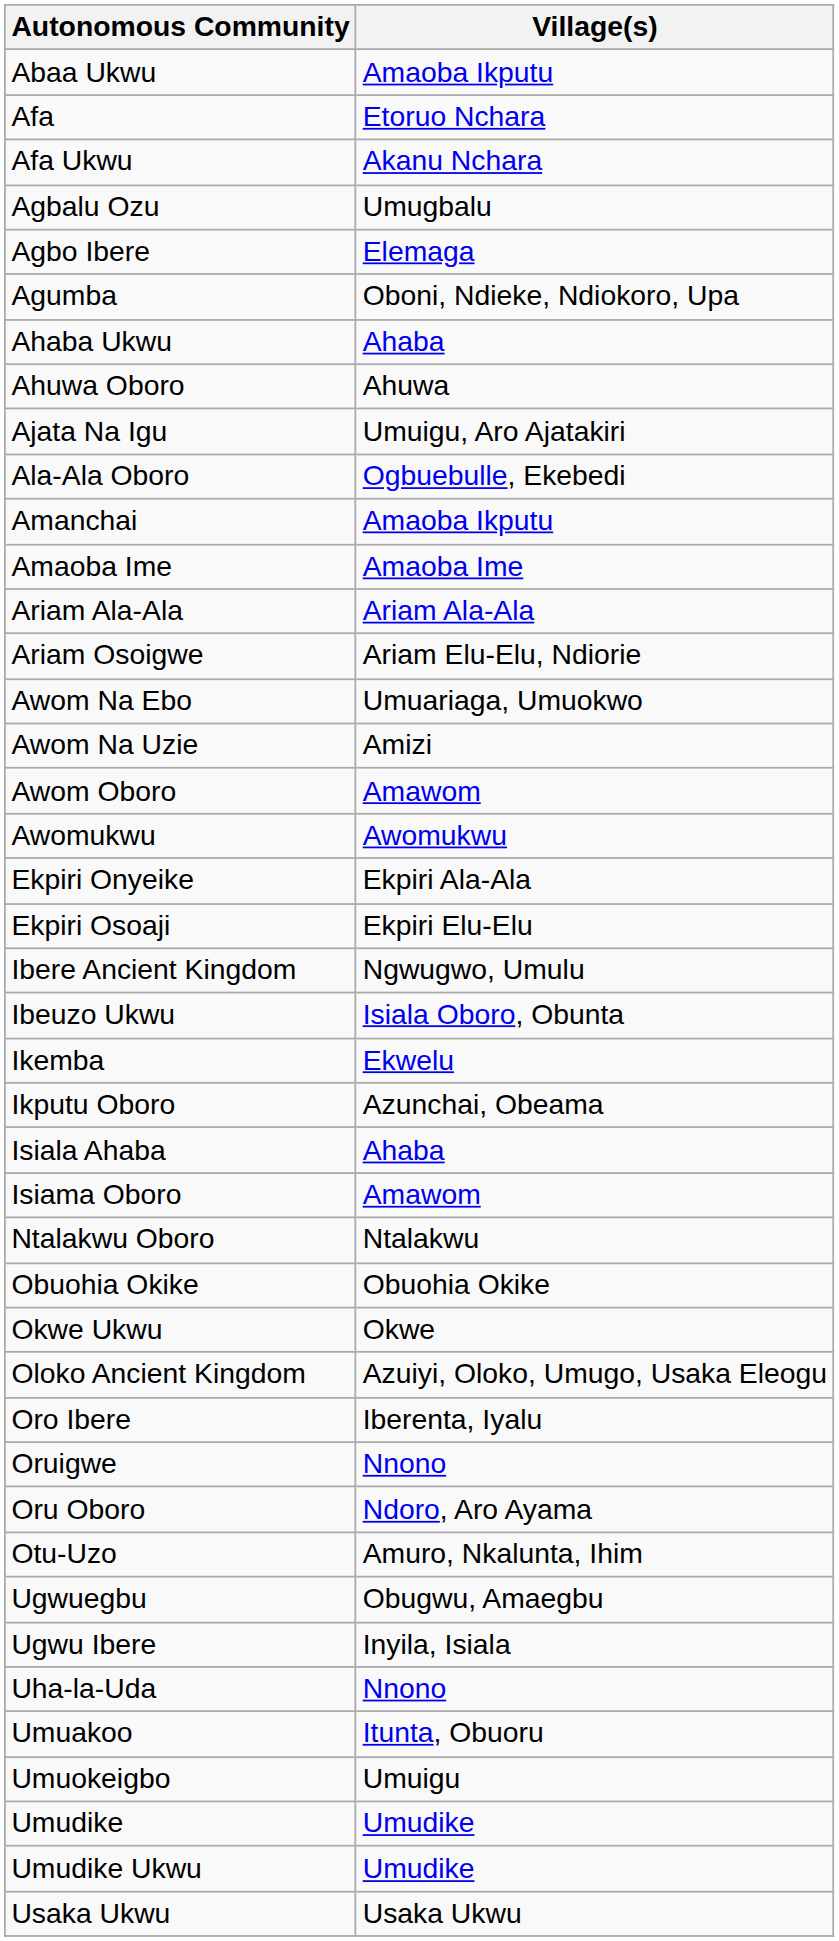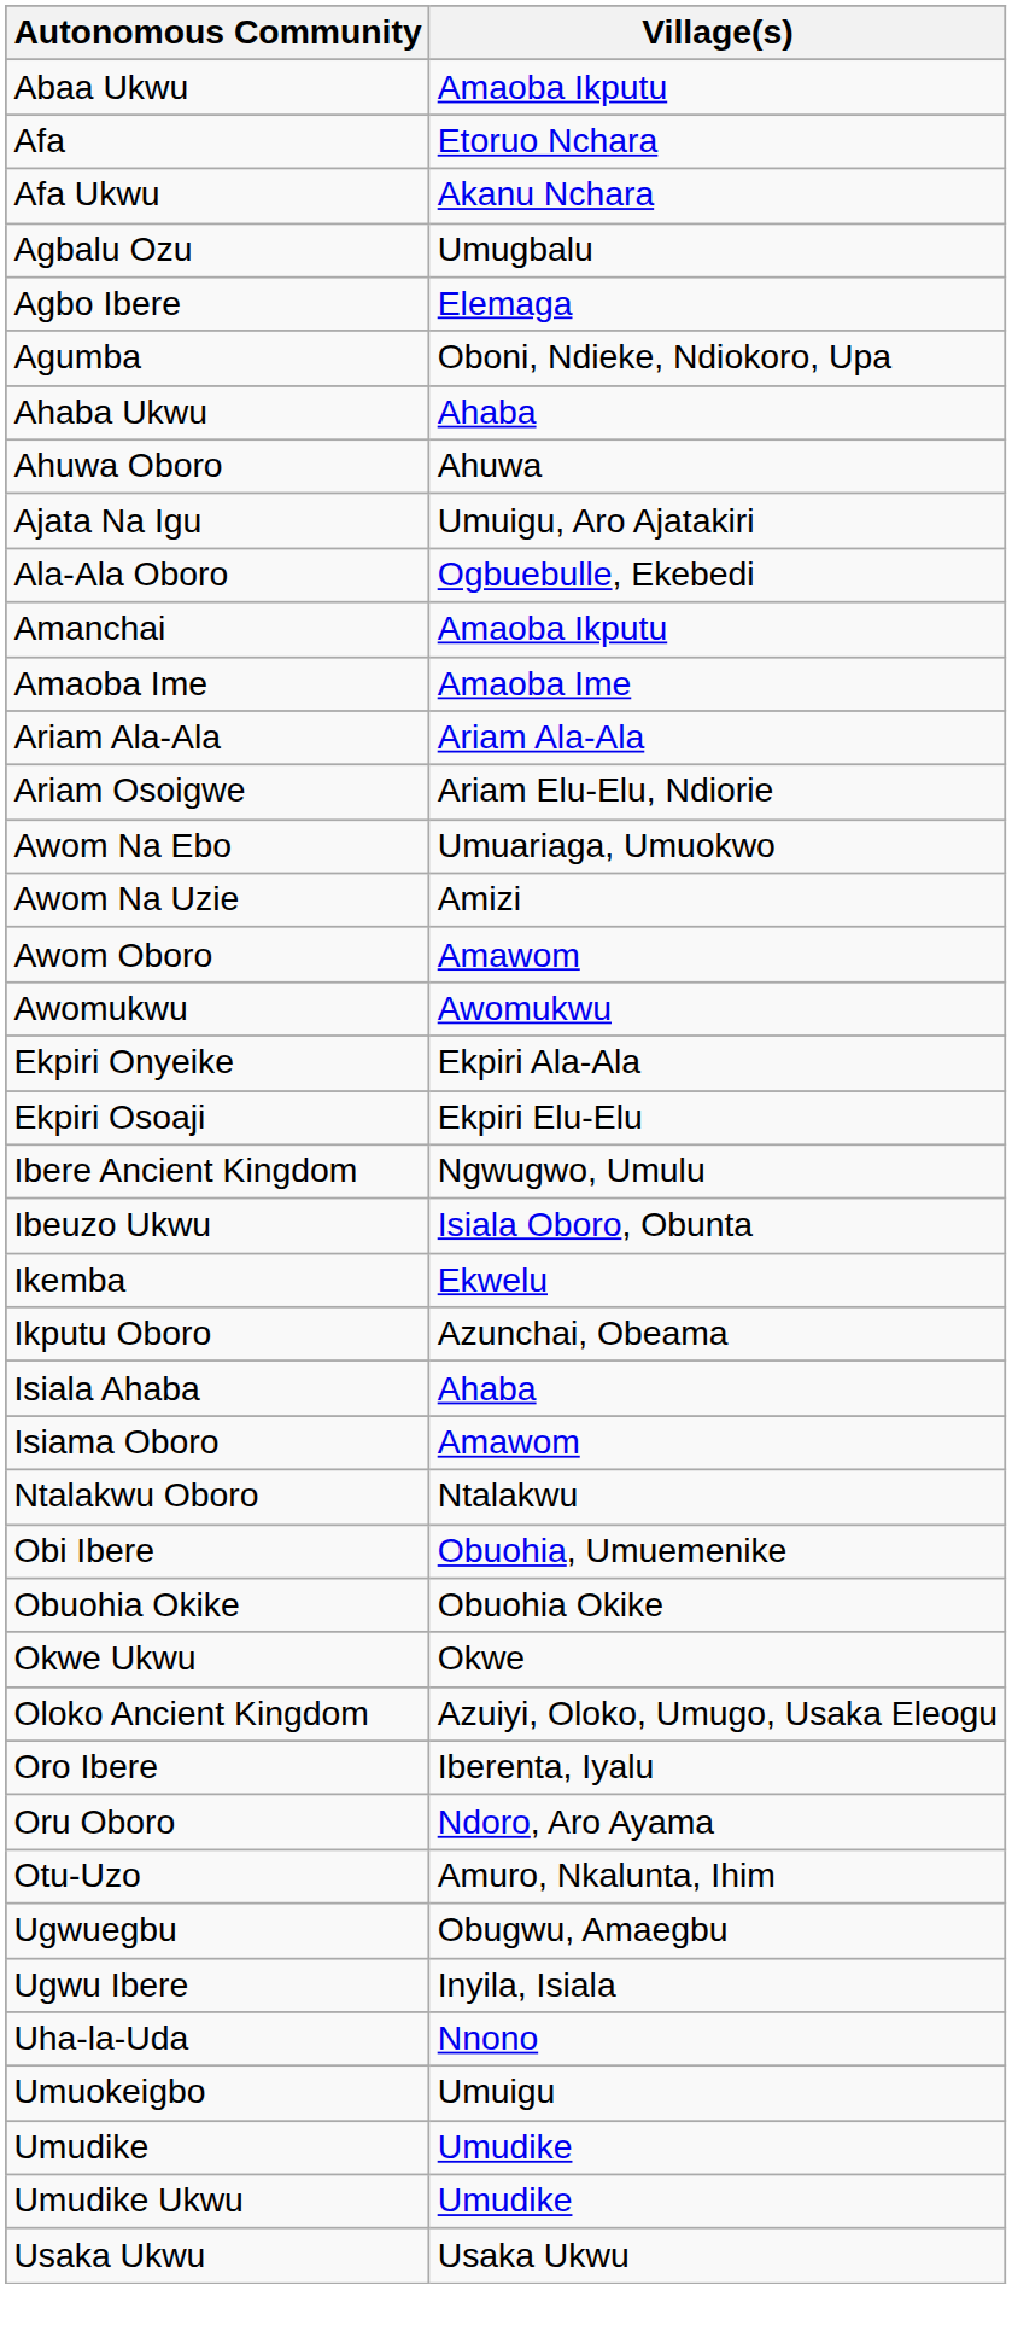 <table class='wikitable'>
 <tr>
 <th>Autonomous Community</th>
 <th>Village(s)</th>
 </tr>
 <tr>
 <td>Abaa Ukwu</td>
 <td><a href='#'>Amaoba Ikputu</a></td>
 </tr>
 <tr>
 <td>Afa</td>
 <td><a href='#'>Etoruo Nchara</a></td>
 </tr>
 <tr>
 <td>Afa Ukwu</td>
 <td><a href='#'>Akanu Nchara</a></td>
 </tr>
 <tr>
 <td>Agbalu Ozu</td>
 <td>Umugbalu</td>
 </tr>
 <tr>
 <td>Agbo Ibere</td>
 <td><a href='#'>Elemaga</a></td>
 </tr>
 <tr>
 <td>Agumba</td>
 <td>Oboni, Ndieke, Ndiokoro, Upa</td>
 </tr>
 <tr>
 <td>Ahaba Ukwu</td>
 <td><a href='#'>Ahaba</a></td>
 </tr>
 <tr>
 <td>Ahuwa Oboro</td>
 <td>Ahuwa</td>
 </tr>
 <tr>
 <td>Ajata Na Igu</td>
 <td>Umuigu, Aro Ajatakiri</td>
 </tr>
 <tr>
 <td>Ala-Ala Oboro</td>
 <td><a href='#'>Ogbuebulle</a>, Ekebedi</td>
 </tr>
 <tr>
 <td>Amanchai</td>
 <td><a href='#'>Amaoba Ikputu</a></td>
 </tr>
 <tr>
 <td>Amaoba Ime</td>
 <td><a href='#'>Amaoba Ime</a></td>
 </tr>
 <tr>
 <td>Ariam Ala-Ala</td>
 <td><a href='#'>Ariam Ala-Ala</a></td>
 </tr>
 <tr>
 <td>Ariam Osoigwe</td>
 <td>Ariam Elu-Elu, Ndiorie</td>
 </tr>
 <tr>
 <td>Awom Na Ebo</td>
 <td>Umuariaga, Umuokwo</td>
 </tr>
 <tr>
 <td>Awom Na Uzie</td>
 <td>Amizi</td>
 </tr>
 <tr>
 <td>Awom Oboro</td>
 <td><a href='#'>Amawom</a></td>
 </tr>
 <tr>
 <td>Awomukwu</td>
 <td><a href='#'>Awomukwu</a></td>
 </tr>
 <tr>
 <td>Ekpiri Onyeike</td>
 <td>Ekpiri Ala-Ala</td>
 </tr>
 <tr>
 <td>Ekpiri Osoaji</td>
 <td>Ekpiri Elu-Elu</td>
 </tr>
 <tr>
 <td>Ibere Ancient Kingdom</td>
 <td>Ngwugwo, Umulu</td>
 </tr>
 <tr>
 <td>Ibeuzo Ukwu</td>
 <td><a href='#'>Isiala Oboro</a>, Obunta</td>
 </tr>
 <tr>
 <td>Ikemba</td>
 <td><a href='#'>Ekwelu</a></td>
 </tr>
 <tr>
 <td>Ikputu Oboro</td>
 <td>Azunchai, Obeama</td>
 </tr>
 <tr>
 <td>Isiala Ahaba</td>
 <td><a href='#'>Ahaba</a></td>
 </tr>
 <tr>
 <td>Isiama Oboro</td>
 <td><a href='#'>Amawom</a></td>
 </tr>
 <tr>
 <td>Ntalakwu Oboro</td>
 <td>Ntalakwu</td>
 </tr>
 <tr>
+<td>Obi Ibere</td>
+<td><a href='#'>Obuohia</a>, Umuemenike</td>
+</tr>
+<tr>
 <td>Obuohia Okike</td>
 <td>Obuohia Okike</td>
 </tr>
 <tr>
 <td>Okwe Ukwu</td>
 <td>Okwe</td>
 </tr>
 <tr>
 <td>Oloko Ancient Kingdom</td>
 <td>Azuiyi, Oloko, Umugo, Usaka Eleogu</td>
 </tr>
 <tr>
 <td>Oro Ibere</td>
 <td>Iberenta, Iyalu</td>
-</tr>
-<tr>
-<td>Oruigwe</td>
-<td><a href='#'>Nnono</a></td>
 </tr>
 <tr>
 <td>Oru Oboro</td>
 <td><a href='#'>Ndoro</a>, Aro Ayama</td>
 </tr>
 <tr>
 <td>Otu-Uzo</td>
 <td>Amuro, Nkalunta, Ihim</td>
 </tr>
 <tr>
 <td>Ugwuegbu</td>
 <td>Obugwu, Amaegbu</td>
 </tr>
 <tr>
 <td>Ugwu Ibere</td>
 <td>Inyila, Isiala</td>
 </tr>
 <tr>
 <td>Uha-la-Uda</td>
 <td><a href='#'>Nnono</a></td>
 </tr>
 <tr>
-<td>Umuakoo</td>
-<td><a href='#'>Itunta</a>, Obuoru</td>
-</tr>
-<tr>
 <td>Umuokeigbo</td>
 <td>Umuigu</td>
 </tr>
 <tr>
 <td>Umudike</td>
 <td><a href='#'>Umudike</a></td>
 </tr>
 <tr>
 <td>Umudike Ukwu</td>
 <td><a href='#'>Umudike</a></td>
 </tr>
 <tr>
 <td>Usaka Ukwu</td>
 <td>Usaka Ukwu</td>
 </tr>
 </table>
